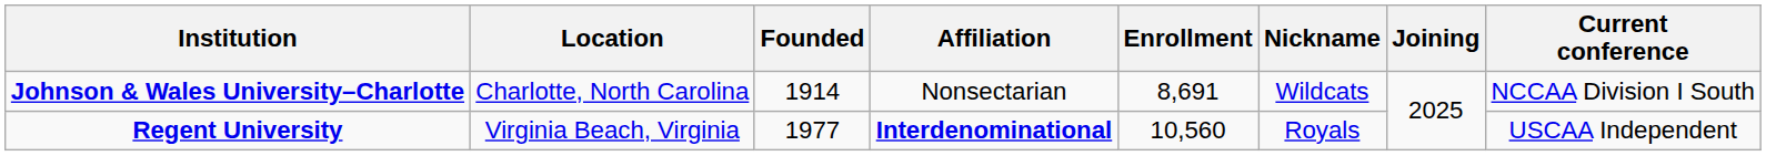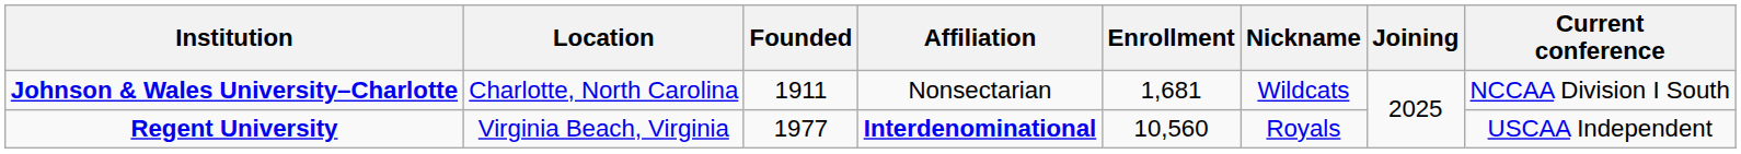 <table class="wikitable sortable" style="text-align:center;">
 <tr>
 <th>Institution</th>
 <th>Location</th>
 <th>Founded</th>
 <th>Affiliation</th>
 <th>Enrollment</th>
 <th>Nickname</th>
 <th>Joining</th>
 <th>Current<br>conference</th>
 </tr>
 <tr>
 <td><strong><a href='#'>Johnson & Wales University–Charlotte</a></strong></td>
 <td><a href='#'>Charlotte, North Carolina</a></td>
-<td>1914</td>
+<td>1911</td>
 <td>Nonsectarian</td>
-<td>8,691</td>
+<td>1,681</td>
 <td><a href='#'>Wildcats</a></td>
 <td rowspan="2">2025</td>
 <td><a href='#'>NCCAA</a> Division I South</td>
 </tr>
 <tr>
 <td><strong><a href='#'>Regent University</a></strong></td>
 <td><a href='#'>Virginia Beach, Virginia</a></td>
 <td>1977</td>
 <td><strong><a href='#'>Interdenominational</a><br></strong></td>
 <td>10,560</td>
 <td><a href='#'>Royals</a></td>
 <td><a href='#'>USCAA</a> Independent</td>
 </tr>
 </table>
